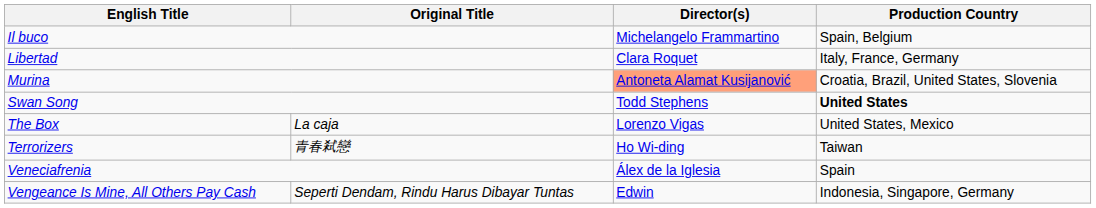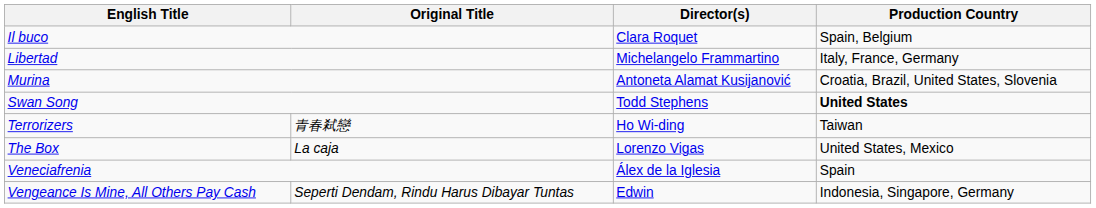 <table class="sortable wikitable" style="width:100%; margin-bottom:4px">
 <tr>
 <th>English Title</th>
 <th>Original Title</th>
 <th>Director(s)</th>
 <th>Production Country</th>
 </tr>
 <tr>
 <td colspan="2"><em><a href='#'>Il buco</a></em></td>
-<td><a href='#'>Michelangelo Frammartino</a></td>
+<td><a href='#'>Clara Roquet</a></td>
 <td>Spain, Belgium</td>
 </tr>
 <tr>
 <td colspan="2"><em><a href='#'>Libertad</a></em></td>
-<td><a href='#'>Clara Roquet</a></td>
+<td><a href='#'>Michelangelo Frammartino</a></td>
 <td>Italy, France, Germany</td>
 </tr>
 <tr>
 <td colspan="2"><em><a href='#'>Murina</a></em></td>
-<td style="background: lightsalmon;"><a href='#'>Antoneta Alamat Kusijanović</a></td>
+<td><a href='#'>Antoneta Alamat Kusijanović</a></td>
 <td>Croatia, Brazil, United States, Slovenia</td>
 </tr>
 <tr>
 <td colspan="2"><em><a href='#'>Swan Song</a></em></td>
 <td><a href='#'>Todd Stephens</a></td>
 <td><strong>United States</strong></td>
 </tr>
 <tr>
+<td><em><a href='#'>Terrorizers</a></em></td>
+<td><em>青春弒戀</em></td>
+<td><a href='#'>Ho Wi-ding</a></td>
+<td>Taiwan</td>
+</tr>
+<tr>
 <td><em><a href='#'>The Box</a></em></td>
 <td><em>La caja</em></td>
 <td><a href='#'>Lorenzo Vigas</a></td>
 <td>United States, Mexico</td>
-</tr>
-<tr>
-<td><em><a href='#'>Terrorizers</a></em></td>
-<td><em>青春弒戀</em></td>
-<td><a href='#'>Ho Wi-ding</a></td>
-<td>Taiwan</td>
 </tr>
 <tr>
 <td colspan="2"><em><a href='#'>Veneciafrenia</a></em></td>
 <td><a href='#'>Álex de la Iglesia</a></td>
 <td>Spain</td>
 </tr>
 <tr>
 <td><em><a href='#'>Vengeance Is Mine, All Others Pay Cash</a></em></td>
 <td><em>Seperti Dendam, Rindu Harus Dibayar Tuntas</em></td>
 <td><a href='#'>Edwin</a></td>
 <td>Indonesia, Singapore, Germany</td>
 </tr>
 </table>
